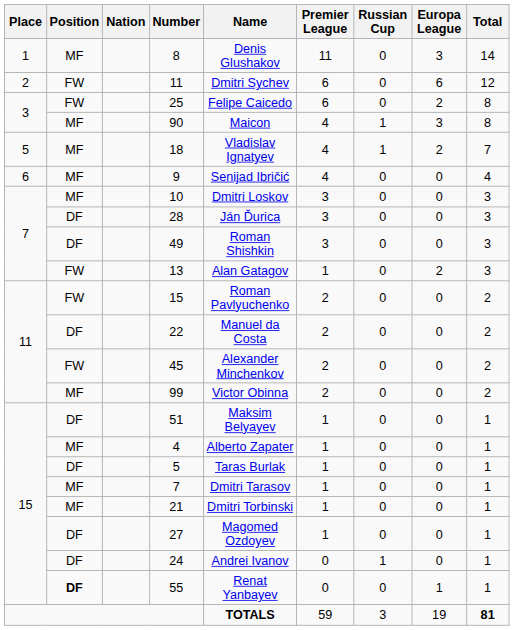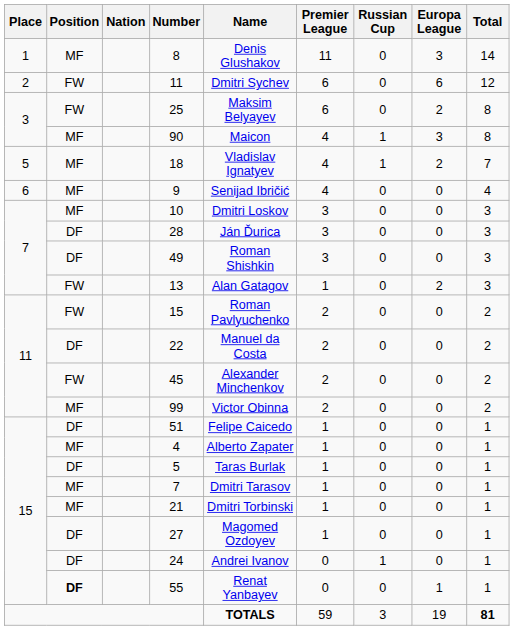 <table class="wikitable" style="font-size: 95%; text-align: center;">
 <tr>
 <th width=60>Place</th>
 <th width=60>Position</th>
 <th width=60>Nation</th>
 <th width=60>Number</th>
 <th width=150>Name</th>
 <th width=80>Premier League</th>
 <th width=80>Russian Cup</th>
 <th width=80>Europa League</th>
 <th width=80>Total</th>
 </tr>
 <tr>
 <td>1</td>
 <td>MF</td>
 <td></td>
 <td>8</td>
 <td><a href='#'>Denis Glushakov</a></td>
 <td>11</td>
 <td>0</td>
 <td>3</td>
 <td>14</td>
 </tr>
 <tr>
 <td>2</td>
 <td>FW</td>
 <td></td>
 <td>11</td>
 <td><a href='#'>Dmitri Sychev</a></td>
 <td>6</td>
 <td>0</td>
 <td>6</td>
 <td>12</td>
 </tr>
 <tr>
 <td rowspan="2">3</td>
 <td>FW</td>
 <td></td>
 <td>25</td>
-<td><a href='#'>Felipe Caicedo</a></td>
+<td><a href='#'>Maksim Belyayev</a></td>
 <td>6</td>
 <td>0</td>
 <td>2</td>
 <td>8</td>
 </tr>
 <tr>
 <td>MF</td>
 <td></td>
 <td>90</td>
 <td><a href='#'>Maicon</a></td>
 <td>4</td>
 <td>1</td>
 <td>3</td>
 <td>8</td>
 </tr>
 <tr>
 <td>5</td>
 <td>MF</td>
 <td></td>
 <td>18</td>
 <td><a href='#'>Vladislav Ignatyev</a></td>
 <td>4</td>
 <td>1</td>
 <td>2</td>
 <td>7</td>
 </tr>
 <tr>
 <td>6</td>
 <td>MF</td>
 <td></td>
 <td>9</td>
 <td><a href='#'>Senijad Ibričić</a></td>
 <td>4</td>
 <td>0</td>
 <td>0</td>
 <td>4</td>
 </tr>
 <tr>
 <td rowspan="4">7</td>
 <td>MF</td>
 <td></td>
 <td>10</td>
 <td><a href='#'>Dmitri Loskov</a></td>
 <td>3</td>
 <td>0</td>
 <td>0</td>
 <td>3</td>
 </tr>
 <tr>
 <td>DF</td>
 <td></td>
 <td>28</td>
 <td><a href='#'>Ján Ďurica</a></td>
 <td>3</td>
 <td>0</td>
 <td>0</td>
 <td>3</td>
 </tr>
 <tr>
 <td>DF</td>
 <td></td>
 <td>49</td>
 <td><a href='#'>Roman Shishkin</a></td>
 <td>3</td>
 <td>0</td>
 <td>0</td>
 <td>3</td>
 </tr>
 <tr>
 <td>FW</td>
 <td></td>
 <td>13</td>
 <td><a href='#'>Alan Gatagov</a></td>
 <td>1</td>
 <td>0</td>
 <td>2</td>
 <td>3</td>
 </tr>
 <tr>
 <td rowspan="4">11</td>
 <td>FW</td>
 <td></td>
 <td>15</td>
 <td><a href='#'>Roman Pavlyuchenko</a></td>
 <td>2</td>
 <td>0</td>
 <td>0</td>
 <td>2</td>
 </tr>
 <tr>
 <td>DF</td>
 <td></td>
 <td>22</td>
 <td><a href='#'>Manuel da Costa</a></td>
 <td>2</td>
 <td>0</td>
 <td>0</td>
 <td>2</td>
 </tr>
 <tr>
 <td>FW</td>
 <td></td>
 <td>45</td>
 <td><a href='#'>Alexander Minchenkov</a></td>
 <td>2</td>
 <td>0</td>
 <td>0</td>
 <td>2</td>
 </tr>
 <tr>
 <td>MF</td>
 <td></td>
 <td>99</td>
 <td><a href='#'>Victor Obinna</a></td>
 <td>2</td>
 <td>0</td>
 <td>0</td>
 <td>2</td>
 </tr>
 <tr>
 <td rowspan="8">15</td>
 <td>DF</td>
 <td></td>
 <td>51</td>
-<td><a href='#'>Maksim Belyayev</a></td>
+<td><a href='#'>Felipe Caicedo</a></td>
 <td>1</td>
 <td>0</td>
 <td>0</td>
 <td>1</td>
 </tr>
 <tr>
 <td>MF</td>
 <td></td>
 <td>4</td>
 <td><a href='#'>Alberto Zapater</a></td>
 <td>1</td>
 <td>0</td>
 <td>0</td>
 <td>1</td>
 </tr>
 <tr>
 <td>DF</td>
 <td></td>
 <td>5</td>
 <td><a href='#'>Taras Burlak</a></td>
 <td>1</td>
 <td>0</td>
 <td>0</td>
 <td>1</td>
 </tr>
 <tr>
 <td>MF</td>
 <td></td>
 <td>7</td>
 <td><a href='#'>Dmitri Tarasov</a></td>
 <td>1</td>
 <td>0</td>
 <td>0</td>
 <td>1</td>
 </tr>
 <tr>
 <td>MF</td>
 <td></td>
 <td>21</td>
 <td><a href='#'>Dmitri Torbinski</a></td>
 <td>1</td>
 <td>0</td>
 <td>0</td>
 <td>1</td>
 </tr>
 <tr>
 <td>DF</td>
 <td></td>
 <td>27</td>
 <td><a href='#'>Magomed Ozdoyev</a></td>
 <td>1</td>
 <td>0</td>
 <td>0</td>
 <td>1</td>
 </tr>
 <tr>
 <td>DF</td>
 <td></td>
 <td>24</td>
 <td><a href='#'>Andrei Ivanov</a></td>
 <td>0</td>
 <td>1</td>
 <td>0</td>
 <td>1</td>
 </tr>
 <tr>
 <td><strong>DF</strong></td>
 <td></td>
 <td>55</td>
 <td><a href='#'>Renat Yanbayev</a></td>
 <td>0</td>
 <td>0</td>
 <td>1</td>
 <td>1</td>
 </tr>
 <tr>
 <td colspan="4"></td>
 <td><strong>TOTALS</strong></td>
 <td>59</td>
 <td>3</td>
 <td>19</td>
 <td><strong>81</strong></td>
 </tr>
 </table>
